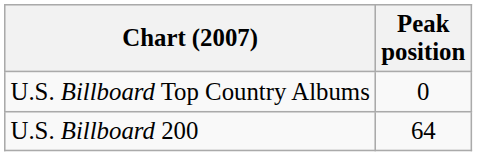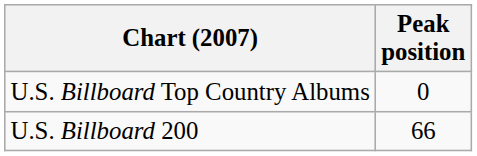 <table class="wikitable">
 <tr>
 <th>Chart (2007)</th>
 <th>Peak<br>position</th>
 </tr>
 <tr>
 <td>U.S. <em>Billboard</em> Top Country Albums</td>
 <td align="center">0</td>
 </tr>
 <tr>
 <td>U.S. <em>Billboard</em> 200</td>
-<td align="center">64</td>
+<td align="center">66</td>
 </tr>
 </table>
